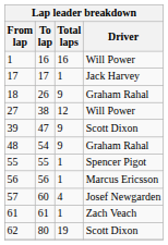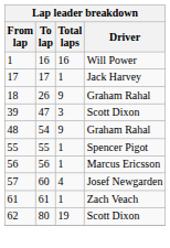 <table class="wikitable" style=font-size: 95%;">
 <tr>
 <th colspan=4>Lap leader breakdown</th>
 </tr>
 <tr>
 <th>From<br>lap</th>
 <th>To<br>lap</th>
 <th>Total<br>laps</th>
 <th>Driver</th>
 </tr>
 <tr>
 <td>1</td>
 <td>16</td>
 <td>16</td>
 <td>Will Power</td>
 </tr>
 <tr>
 <td>17</td>
 <td>17</td>
 <td>1</td>
 <td>Jack Harvey</td>
 </tr>
 <tr>
 <td>18</td>
 <td>26</td>
 <td>9</td>
 <td>Graham Rahal</td>
 </tr>
 <tr>
-<td>27</td>
-<td>38</td>
-<td>12</td>
-<td>Will Power</td>
-</tr>
-<tr>
 <td>39</td>
 <td>47</td>
-<td>9</td>
+<td>3</td>
 <td>Scott Dixon</td>
 </tr>
 <tr>
 <td>48</td>
 <td>54</td>
 <td>9</td>
 <td>Graham Rahal</td>
 </tr>
 <tr>
 <td>55</td>
 <td>55</td>
 <td>1</td>
 <td>Spencer Pigot</td>
 </tr>
 <tr>
 <td>56</td>
 <td>56</td>
 <td>1</td>
 <td>Marcus Ericsson</td>
 </tr>
 <tr>
 <td>57</td>
 <td>60</td>
 <td>4</td>
 <td>Josef Newgarden</td>
 </tr>
 <tr>
 <td>61</td>
 <td>61</td>
 <td>1</td>
 <td>Zach Veach</td>
 </tr>
 <tr>
 <td>62</td>
 <td>80</td>
 <td>19</td>
 <td>Scott Dixon</td>
 </tr>
 <tr>
 </tr>
 </table>
